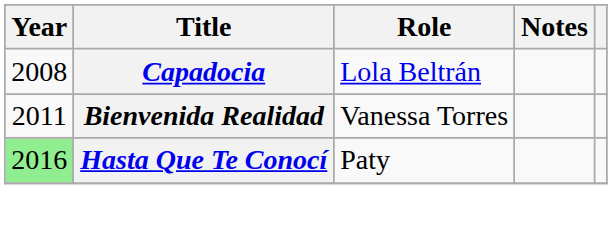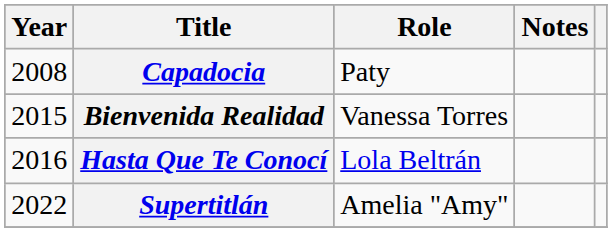 <table class="wikitable sortable plainrowheaders">
 <tr>
 <th scope="col">Year</th>
 <th scope="col">Title</th>
 <th scope="col">Role</th>
 <th scope="col" class="unsortable">Notes</th>
 <th scope="col" class="unsortable"></th>
 </tr>
 <tr>
 <td align="center">2008</td>
 <th scope="row"><em><a href='#'>Capadocia</a></em></th>
-<td><a href='#'>Lola Beltrán</a></td>
+<td>Paty</td>
 <td></td>
 <td></td>
 </tr>
 <tr>
-<td align="center">2011</td>
+<td align="center">2015</td>
 <th scope="row"><em>Bienvenida Realidad</em></th>
 <td>Vanessa Torres</td>
 <td></td>
 <td></td>
 </tr>
 <tr>
-<td align="center" style="background: lightgreen;">2016</td>
+<td align="center">2016</td>
 <th scope="row"><em><a href='#'>Hasta Que Te Conocí</a></em></th>
-<td>Paty</td>
+<td><a href='#'>Lola Beltrán</a></td>
+<td></td>
+<td></td>
+</tr>
+<tr>
+<td align="center">2022</td>
+<th scope="row"><em><a href='#'>Supertitlán</a></em></th>
+<td>Amelia "Amy"</td>
 <td></td>
 <td></td>
 </tr>
 <tr>
 </tr>
 </table>
